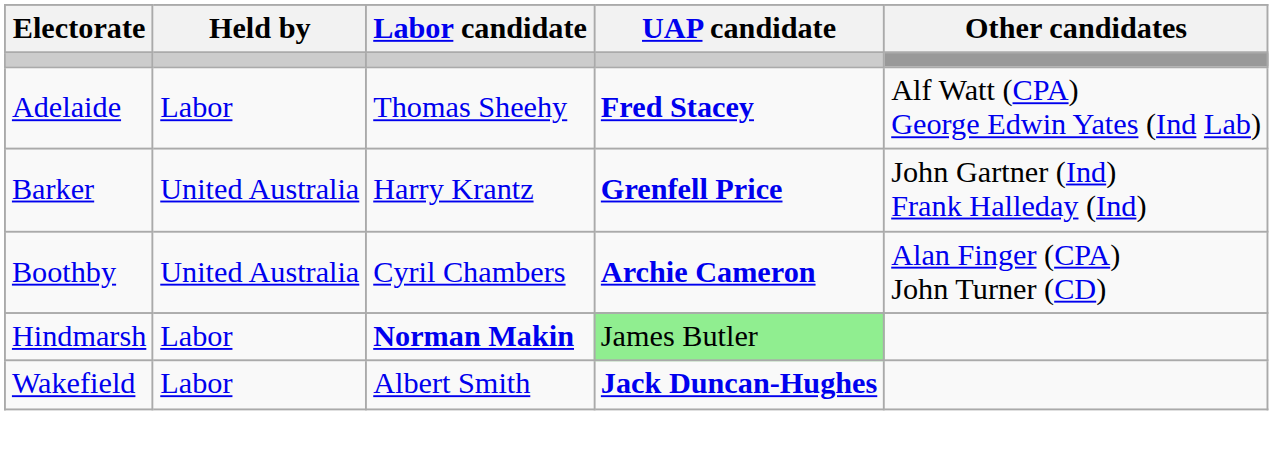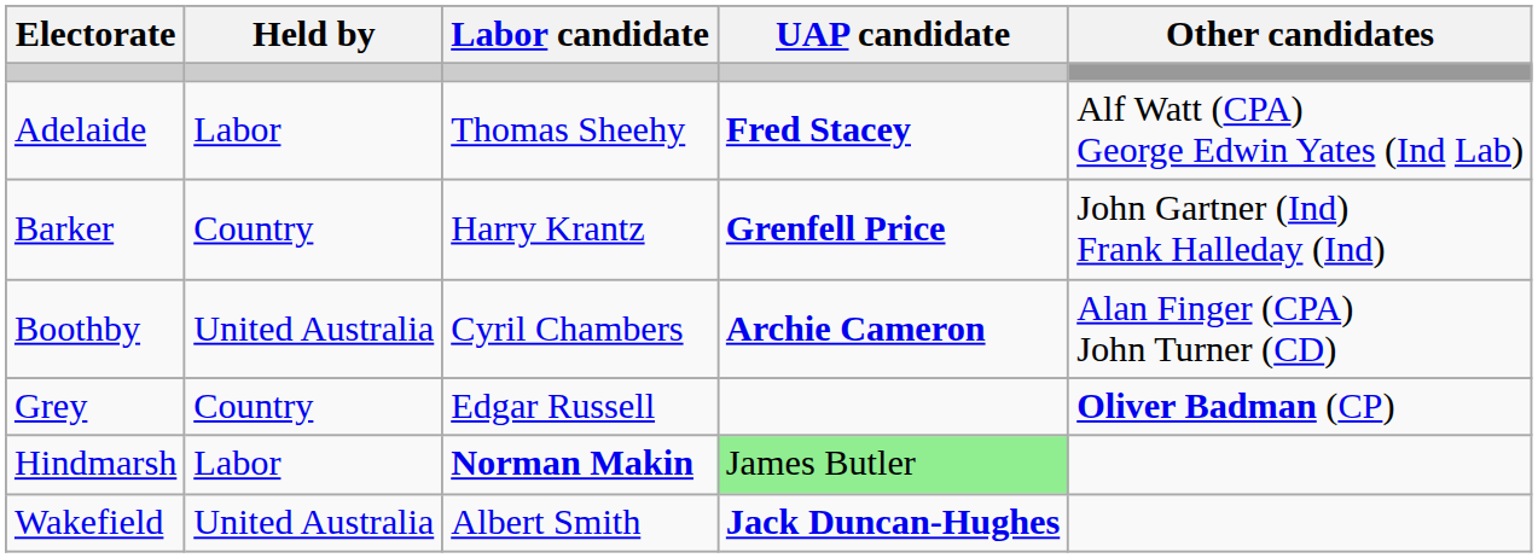 <table class="wikitable">
 <tr>
 <th>Electorate</th>
 <th>Held by</th>
 <th><a href='#'>Labor</a> candidate</th>
 <th><a href='#'>UAP</a> candidate</th>
 <th>Other candidates</th>
 </tr>
 <tr bgcolor="#cccccc">
 <td></td>
 <td></td>
 <td></td>
 <td></td>
 <td bgcolor="#999999"></td>
 </tr>
 <tr>
 <td><a href='#'>Adelaide</a></td>
 <td><a href='#'>Labor</a></td>
 <td><a href='#'>Thomas Sheehy</a></td>
 <td><strong><a href='#'>Fred Stacey</a></strong></td>
 <td>Alf Watt (<a href='#'>CPA</a>)<br><a href='#'>George Edwin Yates</a> (<a href='#'>Ind</a> <a href='#'>Lab</a>)</td>
 </tr>
 <tr>
 <td><a href='#'>Barker</a></td>
-<td><a href='#'>United Australia</a></td>
+<td><a href='#'>Country</a></td>
 <td><a href='#'>Harry Krantz</a></td>
 <td><strong><a href='#'>Grenfell Price</a></strong></td>
 <td>John Gartner (<a href='#'>Ind</a>)<br><a href='#'>Frank Halleday</a> (<a href='#'>Ind</a>)</td>
 </tr>
 <tr>
 <td><a href='#'>Boothby</a></td>
 <td><a href='#'>United Australia</a></td>
 <td><a href='#'>Cyril Chambers</a></td>
 <td><strong><a href='#'>Archie Cameron</a></strong></td>
 <td><a href='#'>Alan Finger</a> (<a href='#'>CPA</a>)<br>John Turner (<a href='#'>CD</a>)</td>
 </tr>
 <tr>
+<td><a href='#'>Grey</a></td>
+<td><a href='#'>Country</a></td>
+<td><a href='#'>Edgar Russell</a></td>
+<td></td>
+<td><strong><a href='#'>Oliver Badman</a></strong> (<a href='#'>CP</a>)</td>
+</tr>
+<tr>
 <td><a href='#'>Hindmarsh</a></td>
 <td><a href='#'>Labor</a></td>
 <td><strong><a href='#'>Norman Makin</a></strong></td>
 <td style="background: lightgreen;">James Butler</td>
 <td></td>
 </tr>
 <tr>
 <td><a href='#'>Wakefield</a></td>
-<td><a href='#'>Labor</a></td>
+<td><a href='#'>United Australia</a></td>
 <td><a href='#'>Albert Smith</a></td>
 <td><strong><a href='#'>Jack Duncan-Hughes</a></strong></td>
 <td></td>
 </tr>
 </table>
